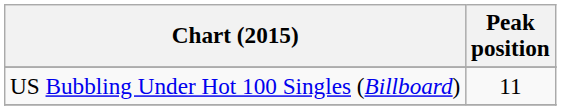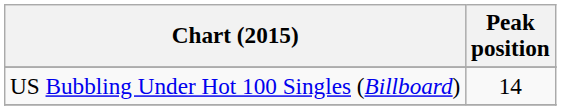 <table class="wikitable">
 <tr>
 <th>Chart (2015)</th>
 <th>Peak <br> position</th>
 </tr>
 <tr>
 </tr>
 <tr>
 <td>US <a href='#'>Bubbling Under Hot 100 Singles</a> (<a href='#'><em>Billboard</em></a>)</td>
-<td style="text-align:center;">11</td>
+<td style="text-align:center;">14</td>
 </tr>
 <tr>
 </tr>
 <tr>
 </tr>
 <tr>
 </tr>
 </table>
